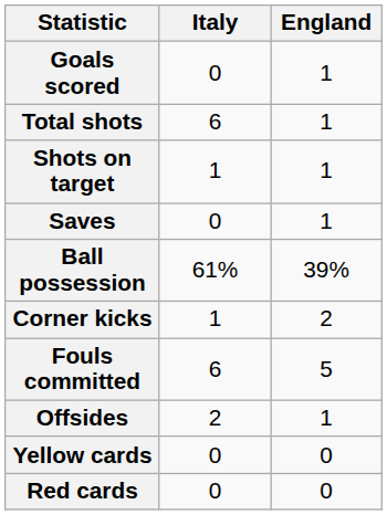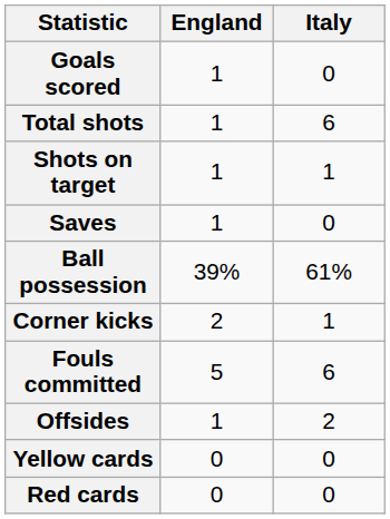 <table class="wikitable plainrowheaders" style="text-align:center">
 <tr>
 <th scope="col" style="width:100px">Statistic</th>
+<th scope="col" style="width:70px">England</th>
 <th scope="col" style="width:70px">Italy</th>
-<th scope="col" style="width:70px">England</th>
 </tr>
 <tr>
 <th scope=row>Goals scored</th>
+<td>1</td>
 <td>0</td>
-<td>1</td>
 </tr>
 <tr>
 <th scope=row>Total shots</th>
+<td>1</td>
 <td>6</td>
-<td>1</td>
 </tr>
 <tr>
 <th scope=row>Shots on target</th>
 <td>1</td>
 <td>1</td>
 </tr>
 <tr>
 <th scope=row>Saves</th>
+<td>1</td>
 <td>0</td>
+</tr>
+<tr>
+<th scope=row>Ball possession</th>
+<td>39%</td>
+<td>61%</td>
+</tr>
+<tr>
+<th scope=row>Corner kicks</th>
+<td>2</td>
 <td>1</td>
 </tr>
 <tr>
-<th scope=row>Ball possession</th>
-<td>61%</td>
-<td>39%</td>
-</tr>
-<tr>
-<th scope=row>Corner kicks</th>
-<td>1</td>
-<td>2</td>
-</tr>
-<tr>
 <th scope=row>Fouls committed</th>
+<td>5</td>
 <td>6</td>
-<td>5</td>
 </tr>
 <tr>
 <th scope=row>Offsides</th>
+<td>1</td>
 <td>2</td>
-<td>1</td>
 </tr>
 <tr>
 <th scope=row>Yellow cards</th>
 <td>0</td>
 <td>0</td>
 </tr>
 <tr>
 <th scope=row>Red cards</th>
 <td>0</td>
 <td>0</td>
 </tr>
 </table>
